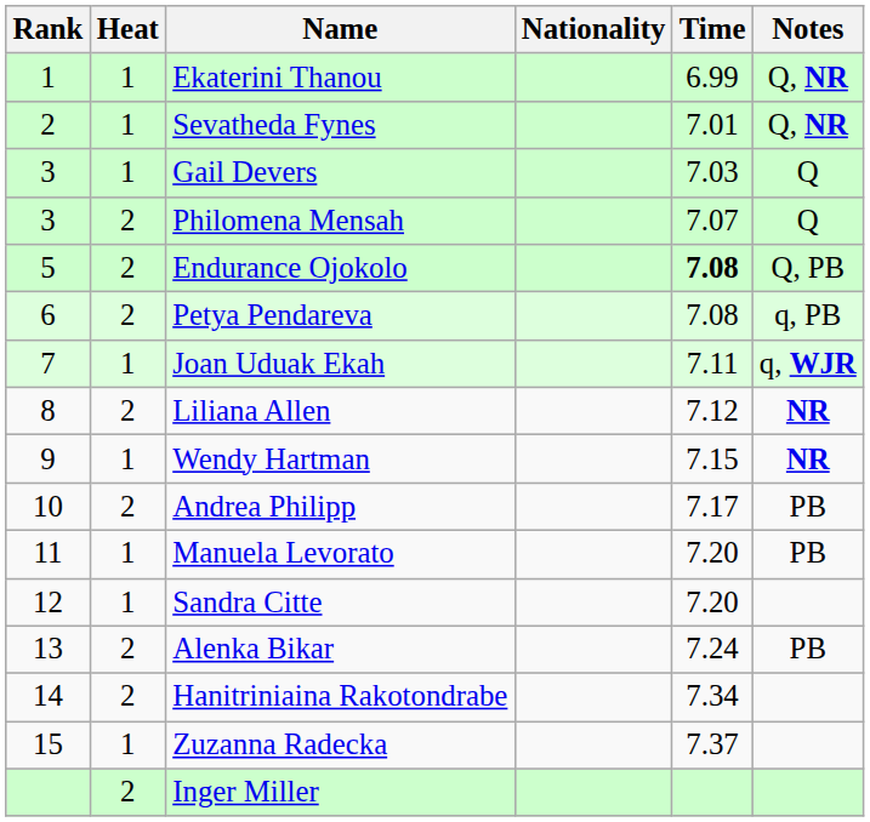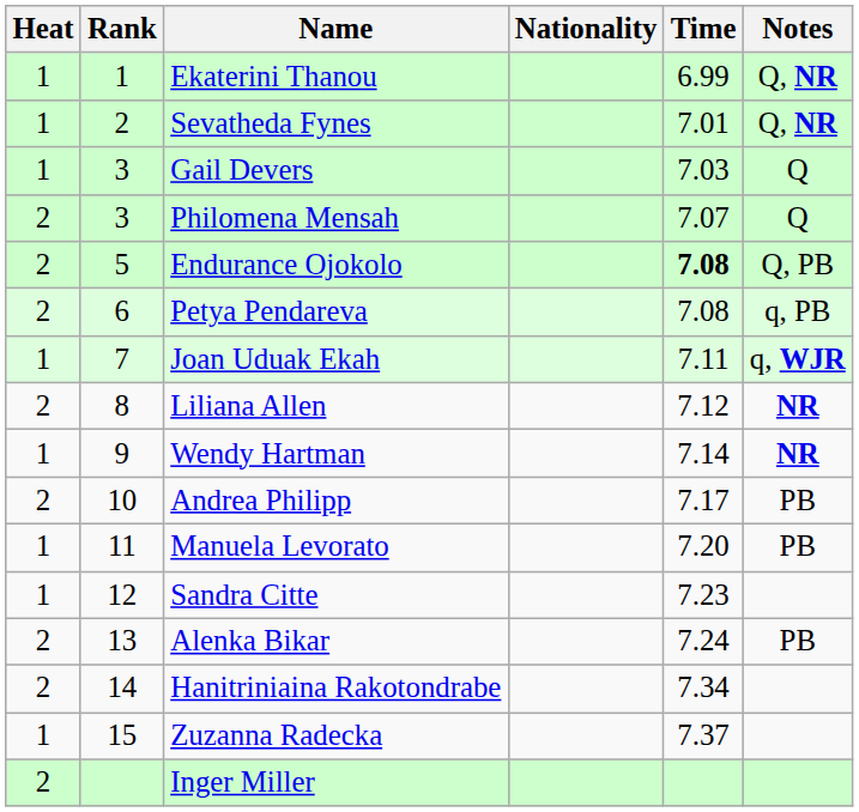 <table class="wikitable sortable" style="text-align:center">
 <tr>
+<th>Heat</th>
 <th>Rank</th>
-<th>Heat</th>
 <th>Name</th>
 <th>Nationality</th>
 <th>Time</th>
 <th>Notes</th>
 </tr>
 <tr bgcolor=ccffcc>
 <td>1</td>
 <td>1</td>
 <td align="left"><a href='#'>Ekaterini Thanou</a></td>
 <td align=left></td>
 <td>6.99</td>
 <td>Q, <strong><a href='#'>NR</a></strong></td>
 </tr>
 <tr bgcolor=ccffcc>
+<td>1</td>
 <td>2</td>
-<td>1</td>
 <td align="left"><a href='#'>Sevatheda Fynes</a></td>
 <td align=left></td>
 <td>7.01</td>
 <td>Q, <strong><a href='#'>NR</a></strong></td>
 </tr>
 <tr bgcolor=ccffcc>
+<td>1</td>
 <td>3</td>
-<td>1</td>
 <td align="left"><a href='#'>Gail Devers</a></td>
 <td align=left></td>
 <td>7.03</td>
 <td>Q</td>
 </tr>
 <tr bgcolor=ccffcc>
+<td>2</td>
 <td>3</td>
-<td>2</td>
 <td align="left"><a href='#'>Philomena Mensah</a></td>
 <td align=left></td>
 <td>7.07</td>
 <td>Q</td>
 </tr>
 <tr bgcolor=ccffcc>
+<td>2</td>
 <td>5</td>
-<td>2</td>
 <td align="left"><a href='#'>Endurance Ojokolo</a></td>
 <td align=left></td>
 <td><strong>7.08</strong></td>
 <td>Q, PB</td>
 </tr>
 <tr bgcolor=ddffdd>
+<td>2</td>
 <td>6</td>
-<td>2</td>
 <td align="left"><a href='#'>Petya Pendareva</a></td>
 <td align=left></td>
 <td>7.08</td>
 <td>q, PB</td>
 </tr>
 <tr bgcolor=ddffdd>
+<td>1</td>
 <td>7</td>
-<td>1</td>
 <td align="left"><a href='#'>Joan Uduak Ekah</a></td>
 <td align=left></td>
 <td>7.11</td>
 <td>q, <strong><a href='#'>WJR</a></strong></td>
 </tr>
 <tr>
+<td>2</td>
 <td>8</td>
-<td>2</td>
 <td align="left"><a href='#'>Liliana Allen</a></td>
 <td align=left></td>
 <td>7.12</td>
 <td><strong><a href='#'>NR</a></strong></td>
 </tr>
 <tr>
+<td>1</td>
 <td>9</td>
-<td>1</td>
 <td align="left"><a href='#'>Wendy Hartman</a></td>
 <td align=left></td>
-<td>7.15</td>
+<td>7.14</td>
 <td><strong><a href='#'>NR</a></strong></td>
 </tr>
 <tr>
+<td>2</td>
 <td>10</td>
-<td>2</td>
 <td align="left"><a href='#'>Andrea Philipp</a></td>
 <td align=left></td>
 <td>7.17</td>
 <td>PB</td>
 </tr>
 <tr>
+<td>1</td>
 <td>11</td>
-<td>1</td>
 <td align="left"><a href='#'>Manuela Levorato</a></td>
 <td align=left></td>
 <td>7.20</td>
 <td>PB</td>
 </tr>
 <tr>
+<td>1</td>
 <td>12</td>
-<td>1</td>
 <td align="left"><a href='#'>Sandra Citte</a></td>
 <td align=left></td>
-<td>7.20</td>
+<td>7.23</td>
 <td></td>
 </tr>
 <tr>
+<td>2</td>
 <td>13</td>
-<td>2</td>
 <td align="left"><a href='#'>Alenka Bikar</a></td>
 <td align=left></td>
 <td>7.24</td>
 <td>PB</td>
 </tr>
 <tr>
+<td>2</td>
 <td>14</td>
-<td>2</td>
 <td align="left"><a href='#'>Hanitriniaina Rakotondrabe</a></td>
 <td align=left></td>
 <td>7.34</td>
 <td></td>
 </tr>
 <tr>
+<td>1</td>
 <td>15</td>
-<td>1</td>
 <td align="left"><a href='#'>Zuzanna Radecka</a></td>
 <td align=left></td>
 <td>7.37</td>
 <td></td>
 </tr>
 <tr bgcolor=ccffcc>
+<td>2</td>
 <td></td>
-<td>2</td>
 <td align="left"><a href='#'>Inger Miller</a></td>
 <td align=left></td>
 <td></td>
 <td></td>
 </tr>
 </table>
